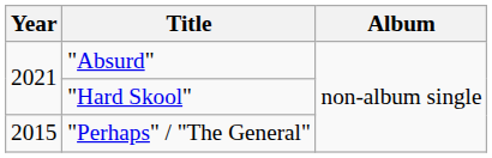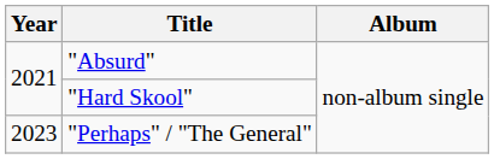 <table class="wikitable">
 <tr>
 <th>Year</th>
 <th>Title</th>
 <th>Album</th>
 </tr>
 <tr>
 <td rowspan="2">2021</td>
 <td>"<a href='#'>Absurd</a>"</td>
 <td rowspan="3">non-album single</td>
 </tr>
 <tr>
 <td>"<a href='#'>Hard Skool</a>"</td>
 </tr>
 <tr>
-<td>2015</td>
+<td>2023</td>
 <td>"<a href='#'>Perhaps</a>" / "The General"</td>
 </tr>
 </table>
